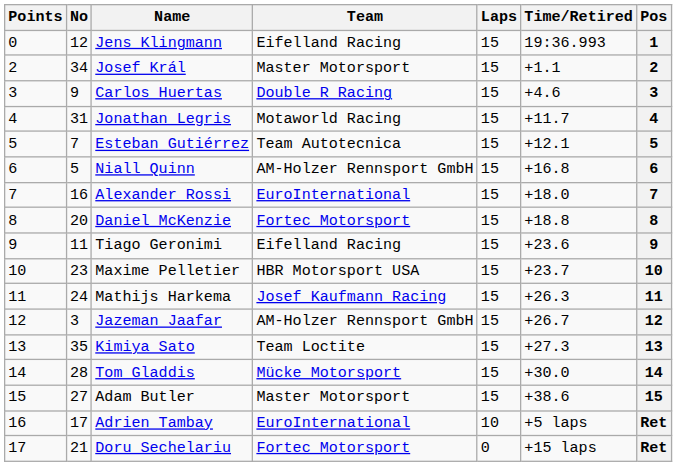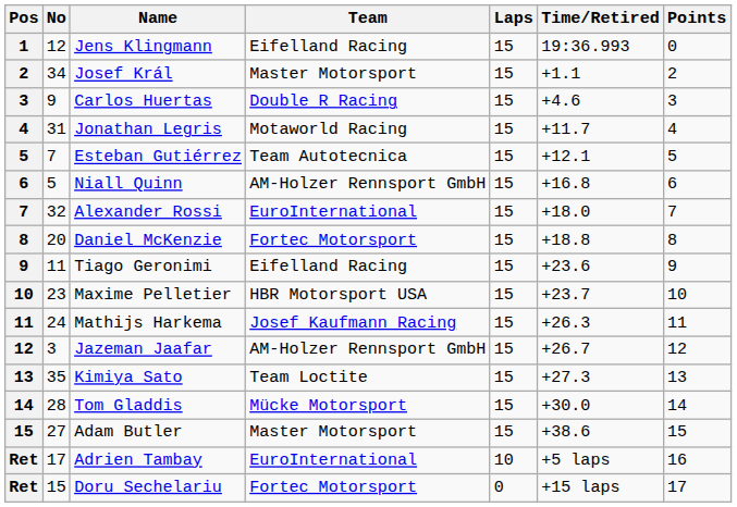 <table class="wikitable mw-collapsible mw-collapsed" style="font-size: 90%">
 <tr>
-<th>Points</th>
+<th>Pos</th>
 <th>No</th>
 <th>Name</th>
 <th>Team</th>
 <th>Laps</th>
 <th>Time/Retired</th>
-<th>Pos</th>
+<th>Points</th>
 </tr>
 <tr>
-<td>0</td>
+<th>1</th>
 <td>12</td>
 <td> <a href='#'>Jens Klingmann</a></td>
 <td>Eifelland Racing</td>
 <td>15</td>
 <td>19:36.993</td>
-<th>1</th>
+<td>0</td>
 </tr>
 <tr>
-<td>2</td>
+<th>2</th>
 <td>34</td>
 <td> <a href='#'>Josef Král</a></td>
 <td>Master Motorsport</td>
 <td>15</td>
 <td>+1.1</td>
-<th>2</th>
+<td>2</td>
 </tr>
 <tr>
-<td>3</td>
+<th>3</th>
 <td>9</td>
 <td> <a href='#'>Carlos Huertas</a></td>
 <td><a href='#'>Double R Racing</a></td>
 <td>15</td>
 <td>+4.6</td>
-<th>3</th>
+<td>3</td>
 </tr>
 <tr>
-<td>4</td>
+<th>4</th>
 <td>31</td>
 <td> <a href='#'>Jonathan Legris</a></td>
 <td>Motaworld Racing</td>
 <td>15</td>
 <td>+11.7</td>
-<th>4</th>
+<td>4</td>
 </tr>
 <tr>
-<td>5</td>
+<th>5</th>
 <td>7</td>
 <td> <a href='#'>Esteban Gutiérrez</a></td>
 <td>Team Autotecnica</td>
 <td>15</td>
 <td>+12.1</td>
-<th>5</th>
+<td>5</td>
 </tr>
 <tr>
-<td>6</td>
+<th>6</th>
 <td>5</td>
 <td> <a href='#'>Niall Quinn</a></td>
 <td>AM-Holzer Rennsport GmbH</td>
 <td>15</td>
 <td>+16.8</td>
-<th>6</th>
+<td>6</td>
 </tr>
 <tr>
-<td>7</td>
-<td>16</td>
+<th>7</th>
+<td>32</td>
 <td> <a href='#'>Alexander Rossi</a></td>
 <td><a href='#'>EuroInternational</a></td>
 <td>15</td>
 <td>+18.0</td>
-<th>7</th>
+<td>7</td>
 </tr>
 <tr>
-<td>8</td>
+<th>8</th>
 <td>20</td>
 <td> <a href='#'>Daniel McKenzie</a></td>
 <td><a href='#'>Fortec Motorsport</a></td>
 <td>15</td>
 <td>+18.8</td>
-<th>8</th>
+<td>8</td>
 </tr>
 <tr>
-<td>9</td>
+<th>9</th>
 <td>11</td>
 <td> Tiago Geronimi</td>
 <td>Eifelland Racing</td>
 <td>15</td>
 <td>+23.6</td>
-<th>9</th>
+<td>9</td>
 </tr>
 <tr>
-<td>10</td>
+<th>10</th>
 <td>23</td>
 <td> Maxime Pelletier</td>
 <td>HBR Motorsport USA</td>
 <td>15</td>
 <td>+23.7</td>
-<th>10</th>
+<td>10</td>
 </tr>
 <tr>
-<td>11</td>
+<th>11</th>
 <td>24</td>
 <td> Mathijs Harkema</td>
 <td><a href='#'>Josef Kaufmann Racing</a></td>
 <td>15</td>
 <td>+26.3</td>
-<th>11</th>
+<td>11</td>
 </tr>
 <tr>
-<td>12</td>
+<th>12</th>
 <td>3</td>
 <td> <a href='#'>Jazeman Jaafar</a></td>
 <td>AM-Holzer Rennsport GmbH</td>
 <td>15</td>
 <td>+26.7</td>
-<th>12</th>
+<td>12</td>
 </tr>
 <tr>
-<td>13</td>
+<th>13</th>
 <td>35</td>
 <td> <a href='#'>Kimiya Sato</a></td>
 <td>Team Loctite</td>
 <td>15</td>
 <td>+27.3</td>
-<th>13</th>
+<td>13</td>
 </tr>
 <tr>
-<td>14</td>
+<th>14</th>
 <td>28</td>
 <td> <a href='#'>Tom Gladdis</a></td>
 <td><a href='#'>Mücke Motorsport</a></td>
 <td>15</td>
 <td>+30.0</td>
-<th>14</th>
+<td>14</td>
 </tr>
 <tr>
-<td>15</td>
+<th>15</th>
 <td>27</td>
 <td> Adam Butler</td>
 <td>Master Motorsport</td>
 <td>15</td>
 <td>+38.6</td>
-<th>15</th>
+<td>15</td>
 </tr>
 <tr>
-<td>16</td>
+<th>Ret</th>
 <td>17</td>
 <td> <a href='#'>Adrien Tambay</a></td>
 <td><a href='#'>EuroInternational</a></td>
 <td>10</td>
 <td>+5 laps</td>
-<th>Ret</th>
+<td>16</td>
 </tr>
 <tr>
-<td>17</td>
-<td>21</td>
+<th>Ret</th>
+<td>15</td>
 <td> <a href='#'>Doru Sechelariu</a></td>
 <td><a href='#'>Fortec Motorsport</a></td>
 <td>0</td>
 <td>+15 laps</td>
-<th>Ret</th>
+<td>17</td>
 </tr>
 </table>
